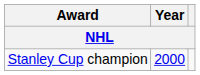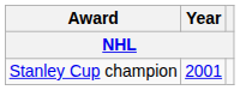 <table class="wikitable">
 <tr>
 <th>Award</th>
 <th>Year</th>
 <th></th>
 </tr>
 <tr>
 <th colspan="3"><a href='#'>NHL</a></th>
 </tr>
 <tr>
 <td><a href='#'>Stanley Cup</a> champion</td>
-<td><a href='#'>2000</a></td>
+<td><a href='#'>2001</a></td>
 <td></td>
 </tr>
 </table>
